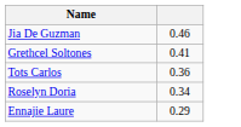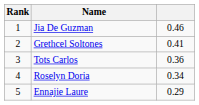 <table class="wikitable" style="font-size:90%">
 <tr>
+<th width=30>Rank</th>
 <th width=180>Name</th>
 <th width=50></th>
 </tr>
 <tr>
+<td style="text-align:center">1</td>
 <td><a href='#'>Jia De Guzman</a></td>
 <td style="text-align:center">0.46</td>
 </tr>
 <tr>
+<td style="text-align:center">2</td>
 <td><a href='#'>Grethcel Soltones</a></td>
 <td style="text-align:center">0.41</td>
 </tr>
 <tr>
+<td style="text-align:center">3</td>
 <td><a href='#'>Tots Carlos</a></td>
 <td style="text-align:center">0.36</td>
 </tr>
 <tr>
+<td style="text-align:center">4</td>
 <td><a href='#'>Roselyn Doria</a></td>
 <td style="text-align:center">0.34</td>
 </tr>
 <tr>
+<td style="text-align:center">5</td>
 <td><a href='#'>Ennajie Laure</a></td>
 <td style="text-align:center">0.29</td>
 </tr>
 </table>
